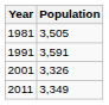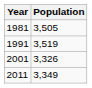 <table class=wikitable>
 <tr>
 <th>Year</th>
 <th>Population</th>
 </tr>
 <tr>
 <td>1981</td>
 <td>3,505</td>
 </tr>
 <tr>
 <td>1991</td>
-<td>3,591</td>
+<td>3,519</td>
 </tr>
 <tr>
 <td>2001</td>
 <td>3,326</td>
 </tr>
 <tr>
 <td>2011</td>
 <td>3,349</td>
 </tr>
 </table>
